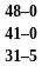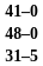 <table>
 <tr>
 <th width=200></th>
 <th width=100></th>
 <th width=200></th>
 </tr>
 <tr>
 <td align=right></td>
-<td align=center><strong>48–0</strong></td>
+<td align=center><strong>41–0</strong></td>
 <td></td>
 </tr>
 <tr>
 <td align=right></td>
-<td align=center><strong>41–0</strong></td>
+<td align=center><strong>48–0</strong></td>
 <td></td>
 </tr>
 <tr>
 <td align=right></td>
 <td align=center><strong>31–5</strong></td>
 <td></td>
 </tr>
 </table>
